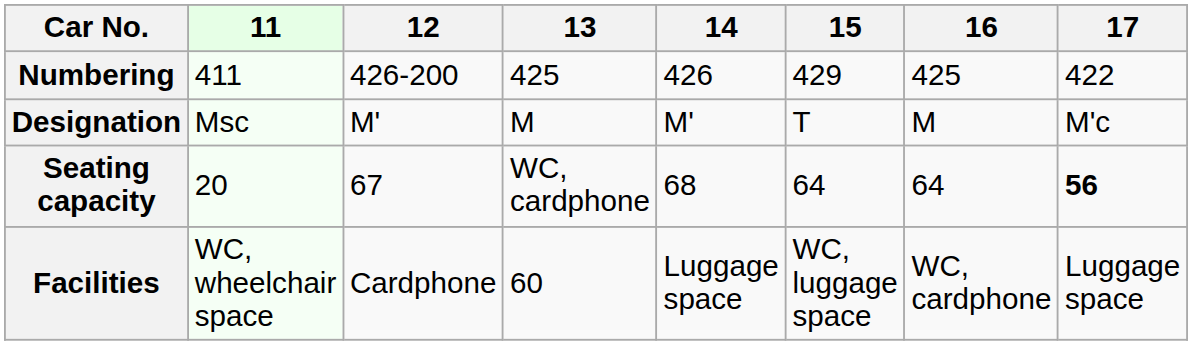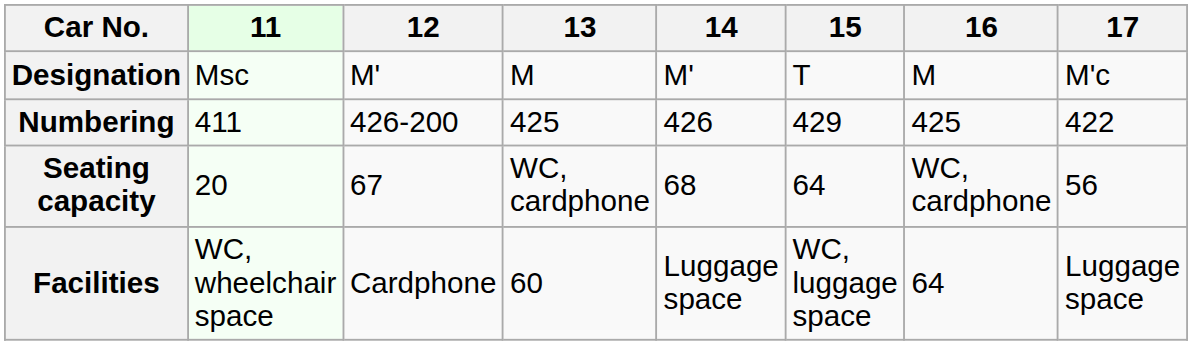 <table class="wikitable">
 <tr>
 <th>Car No.</th>
 <th style="background: #E6FFE6">11</th>
 <th>12</th>
 <th>13</th>
 <th>14</th>
 <th>15</th>
 <th>16</th>
 <th>17</th>
 </tr>
 <tr>
+<th>Designation</th>
+<td style="background: #F5FFF5">Msc</td>
+<td>M'</td>
+<td>M</td>
+<td>M'</td>
+<td>T</td>
+<td>M</td>
+<td>M'c</td>
+</tr>
+<tr>
 <th>Numbering</th>
 <td style="background: #F5FFF5">411</td>
 <td>426-200</td>
 <td>425</td>
 <td>426</td>
 <td>429</td>
 <td>425</td>
 <td>422</td>
 </tr>
 <tr>
-<th>Designation</th>
-<td style="background: #F5FFF5">Msc</td>
-<td>M'</td>
-<td>M</td>
-<td>M'</td>
-<td>T</td>
-<td>M</td>
-<td>M'c</td>
-</tr>
-<tr>
 <th>Seating capacity</th>
 <td style="background: #F5FFF5">20</td>
 <td>67</td>
 <td>WC, cardphone</td>
 <td>68</td>
 <td>64</td>
-<td>64</td>
-<td><strong>56</strong></td>
+<td>WC, cardphone</td>
+<td>56</td>
 </tr>
 <tr>
 <th>Facilities</th>
 <td style="background: #F5FFF5">WC, wheelchair space</td>
 <td>Cardphone</td>
 <td>60</td>
 <td>Luggage space</td>
 <td>WC, luggage space</td>
-<td>WC, cardphone</td>
+<td>64</td>
 <td>Luggage space</td>
 </tr>
 </table>
